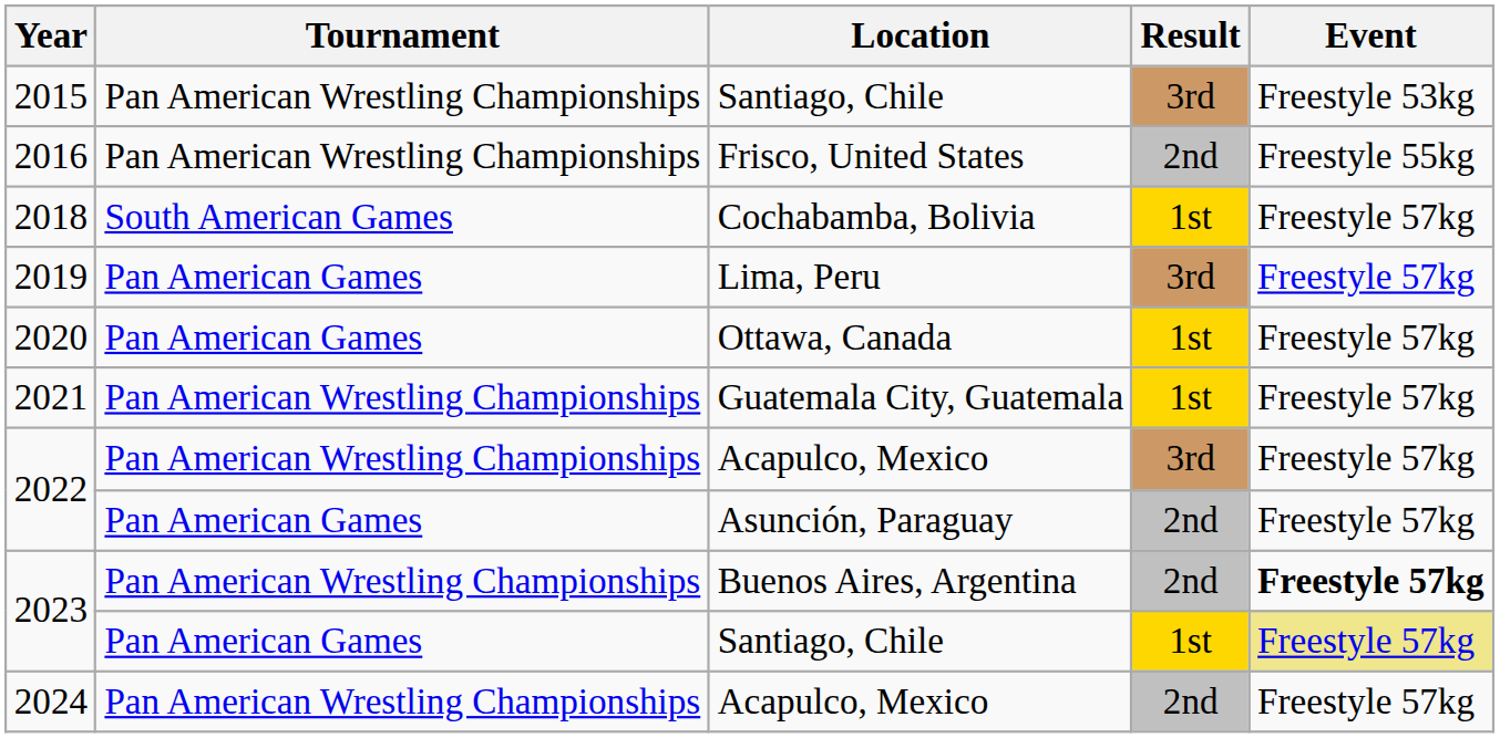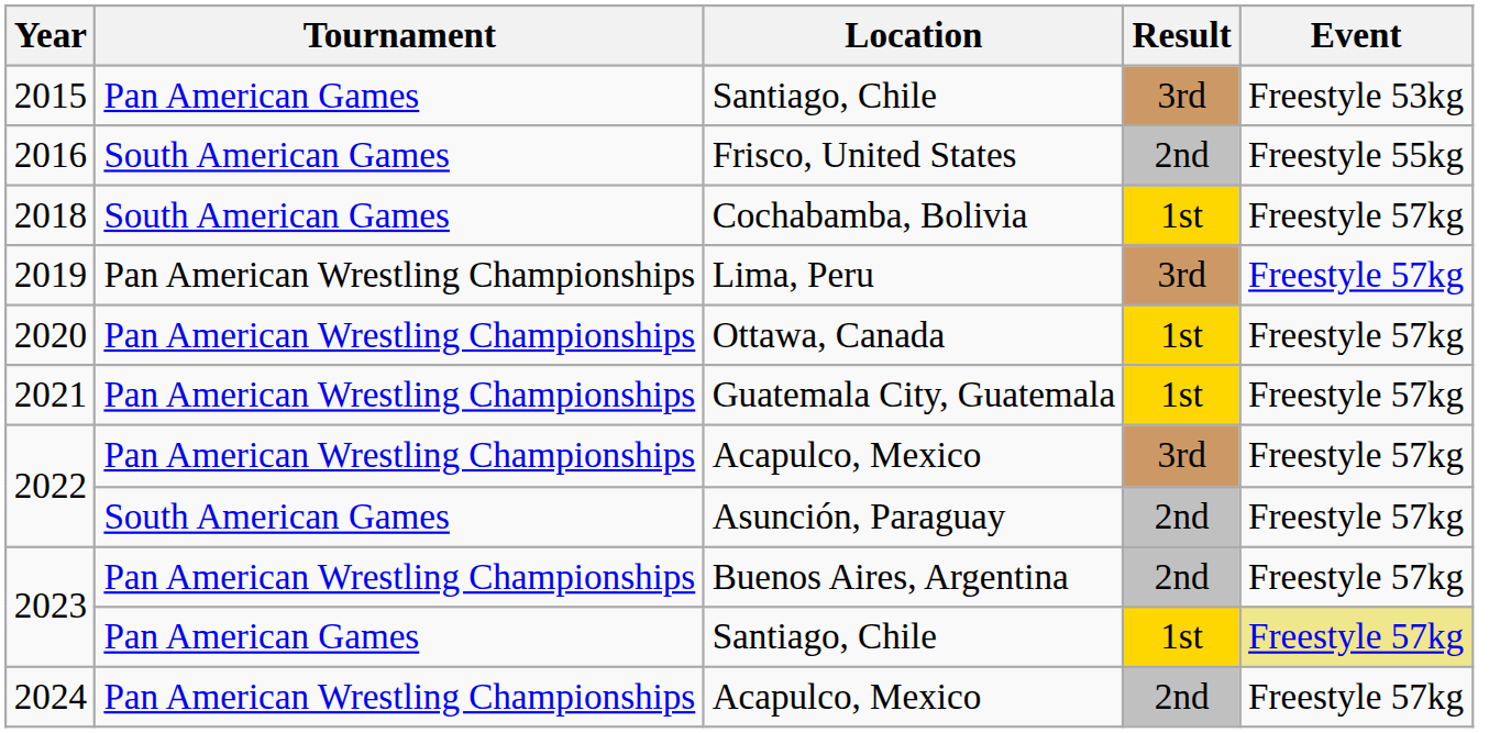 <table class="wikitable" style="font-size:95%;">
 <tr>
 <th>Year</th>
 <th>Tournament</th>
 <th>Location</th>
 <th>Result</th>
 <th>Event</th>
 </tr>
 <tr>
 <td>2015</td>
-<td>Pan American Wrestling Championships</td>
+<td><a href='#'>Pan American Games</a></td>
 <td>Santiago, Chile</td>
 <td align="center" bgcolor="cc9966">3rd</td>
 <td>Freestyle 53kg</td>
 </tr>
 <tr>
 <td>2016</td>
-<td>Pan American Wrestling Championships</td>
+<td><a href='#'>South American Games</a></td>
 <td>Frisco, United States</td>
 <td align="center" bgcolor="silver">2nd</td>
 <td>Freestyle 55kg</td>
 </tr>
 <tr>
 <td>2018</td>
 <td><a href='#'>South American Games</a></td>
 <td>Cochabamba, Bolivia</td>
 <td align="center" bgcolor="gold">1st</td>
 <td>Freestyle 57kg</td>
 </tr>
 <tr>
 <td>2019</td>
-<td><a href='#'>Pan American Games</a></td>
+<td>Pan American Wrestling Championships</td>
 <td>Lima, Peru</td>
 <td align="center" bgcolor="cc9966">3rd</td>
 <td><a href='#'>Freestyle 57kg</a></td>
 </tr>
 <tr>
 <td>2020</td>
-<td><a href='#'>Pan American Games</a></td>
+<td><a href='#'>Pan American Wrestling Championships</a></td>
 <td>Ottawa, Canada</td>
 <td align="center" bgcolor="gold">1st</td>
 <td>Freestyle 57kg</td>
 </tr>
 <tr>
 <td>2021</td>
 <td><a href='#'>Pan American Wrestling Championships</a></td>
 <td>Guatemala City, Guatemala</td>
 <td align="center" bgcolor="gold">1st</td>
 <td>Freestyle 57kg</td>
 </tr>
 <tr>
 <td rowspan=2>2022</td>
 <td><a href='#'>Pan American Wrestling Championships</a></td>
 <td>Acapulco, Mexico</td>
 <td align="center" bgcolor="cc9966">3rd</td>
 <td>Freestyle 57kg</td>
 </tr>
 <tr>
-<td><a href='#'>Pan American Games</a></td>
+<td><a href='#'>South American Games</a></td>
 <td>Asunción, Paraguay</td>
 <td align="center" bgcolor="silver">2nd</td>
 <td>Freestyle 57kg</td>
 </tr>
 <tr>
 <td rowspan=2>2023</td>
 <td><a href='#'>Pan American Wrestling Championships</a></td>
 <td>Buenos Aires, Argentina</td>
 <td align="center" bgcolor="silver">2nd</td>
-<td><strong>Freestyle 57kg</strong></td>
+<td>Freestyle 57kg</td>
 </tr>
 <tr>
 <td><a href='#'>Pan American Games</a></td>
 <td>Santiago, Chile</td>
 <td align="center" bgcolor="gold">1st</td>
 <td style="background: khaki;"><a href='#'>Freestyle 57kg</a></td>
 </tr>
 <tr>
 <td>2024</td>
 <td><a href='#'>Pan American Wrestling Championships</a></td>
 <td>Acapulco, Mexico</td>
 <td align="center" bgcolor="silver">2nd</td>
 <td>Freestyle 57kg</td>
 </tr>
 </table>
